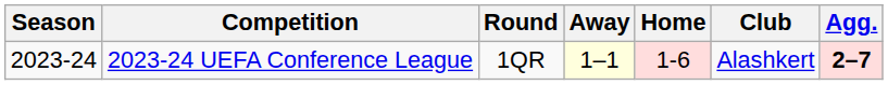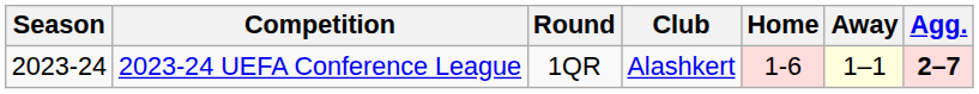 <table class="wikitable" style="text-align:center">
 <tr>
 <th>Season</th>
 <th>Competition</th>
 <th>Round</th>
+<th>Club</th>
+<th>Home</th>
 <th>Away</th>
-<th>Home</th>
-<th>Club</th>
 <th><a href='#'>Agg.</a></th>
 </tr>
 <tr>
 <td>2023-24</td>
 <td><a href='#'>2023-24 UEFA Conference League</a></td>
 <td>1QR</td>
+<td> <a href='#'>Alashkert</a></td>
+<td bgcolor="#fdd">1-6</td>
 <td bgcolor="#ffd">1–1</td>
-<td bgcolor="#fdd">1-6</td>
-<td> <a href='#'>Alashkert</a></td>
 <td bgcolor="#fdd"><strong>2–7</strong></td>
 </tr>
 </table>
